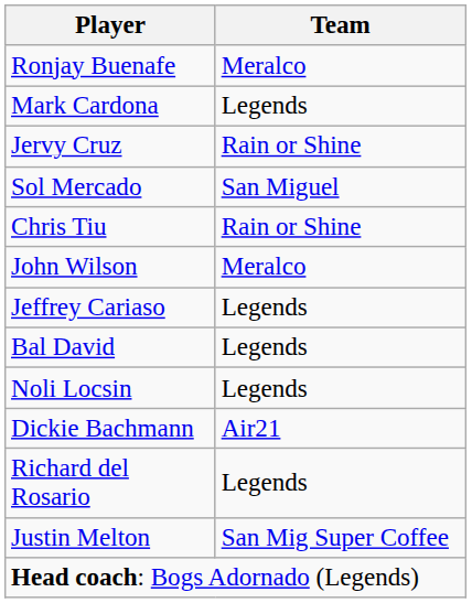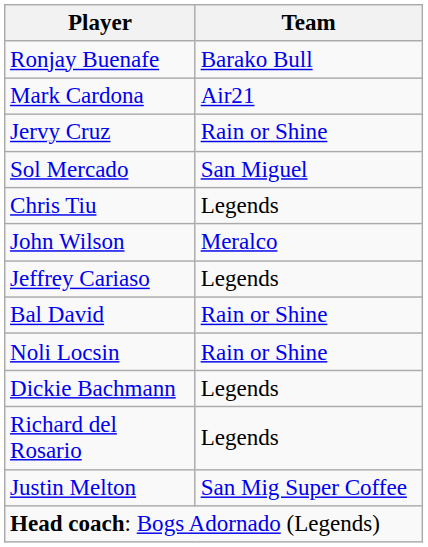 <table class="wikitable" style="text-align:center">
 <tr>
 <th scope="col" width="125px">Player</th>
 <th scope="col" width="150px">Team</th>
 </tr>
 <tr>
 <td style="text-align:left"><a href='#'>Ronjay Buenafe</a></td>
-<td style="text-align:left"><a href='#'>Meralco</a></td>
+<td style="text-align:left"><a href='#'>Barako Bull</a></td>
 </tr>
 <tr>
 <td style="text-align:left"><a href='#'>Mark Cardona</a></td>
-<td style="text-align:left">Legends</td>
+<td style="text-align:left"><a href='#'>Air21</a></td>
 </tr>
 <tr>
 <td style="text-align:left"><a href='#'>Jervy Cruz</a> </td>
 <td style="text-align:left"><a href='#'>Rain or Shine</a></td>
 </tr>
 <tr>
 <td style="text-align:left"><a href='#'>Sol Mercado</a></td>
 <td style="text-align:left"><a href='#'>San Miguel</a></td>
 </tr>
 <tr>
 <td style="text-align:left"><a href='#'>Chris Tiu</a></td>
-<td style="text-align:left"><a href='#'>Rain or Shine</a></td>
+<td style="text-align:left">Legends</td>
 </tr>
 <tr>
 <td style="text-align:left"><a href='#'>John Wilson</a></td>
 <td style="text-align:left"><a href='#'>Meralco</a></td>
 </tr>
 <tr>
 <td style="text-align:left"><a href='#'>Jeffrey Cariaso</a></td>
 <td style="text-align:left">Legends</td>
 </tr>
 <tr>
 <td style="text-align:left"><a href='#'>Bal David</a> </td>
-<td style="text-align:left">Legends</td>
+<td style="text-align:left"><a href='#'>Rain or Shine</a></td>
 </tr>
 <tr>
 <td style="text-align:left"><a href='#'>Noli Locsin</a></td>
-<td style="text-align:left">Legends</td>
+<td style="text-align:left"><a href='#'>Rain or Shine</a></td>
 </tr>
 <tr>
 <td style="text-align:left"><a href='#'>Dickie Bachmann</a></td>
-<td style="text-align:left"><a href='#'>Air21</a></td>
+<td style="text-align:left">Legends</td>
 </tr>
 <tr>
 <td style="text-align:left"><a href='#'>Richard del Rosario</a></td>
 <td style="text-align:left">Legends</td>
 </tr>
 <tr>
 <td style="text-align:left"><a href='#'>Justin Melton</a></td>
 <td style="text-align:left"><a href='#'>San Mig Super Coffee</a></td>
 </tr>
 <tr>
 <td style="text-align:left" colspan="3"><strong>Head coach</strong>: <a href='#'>Bogs Adornado</a> (Legends)</td>
 </tr>
 </table>
